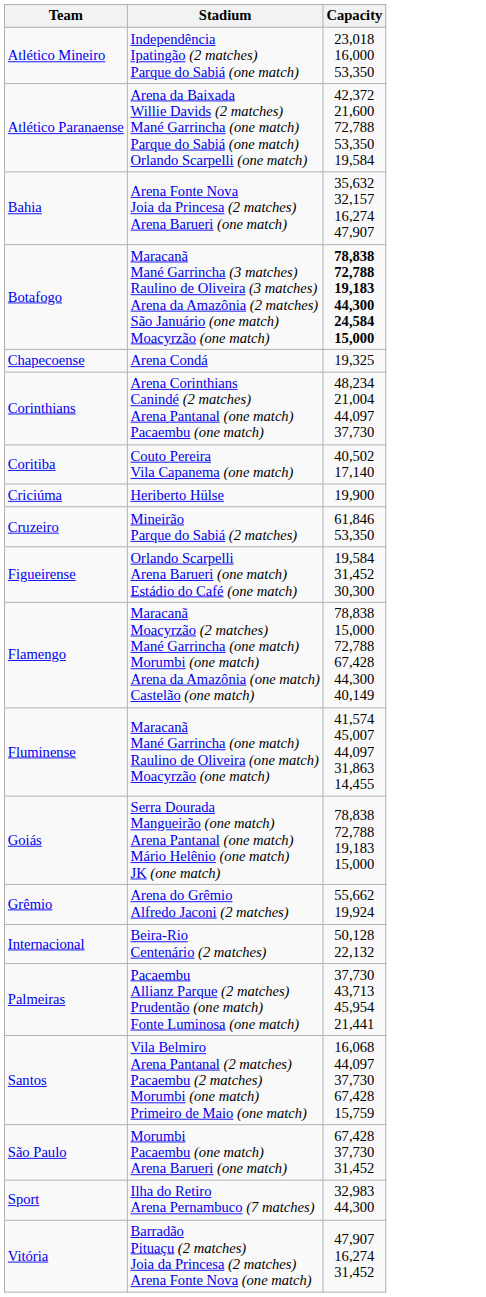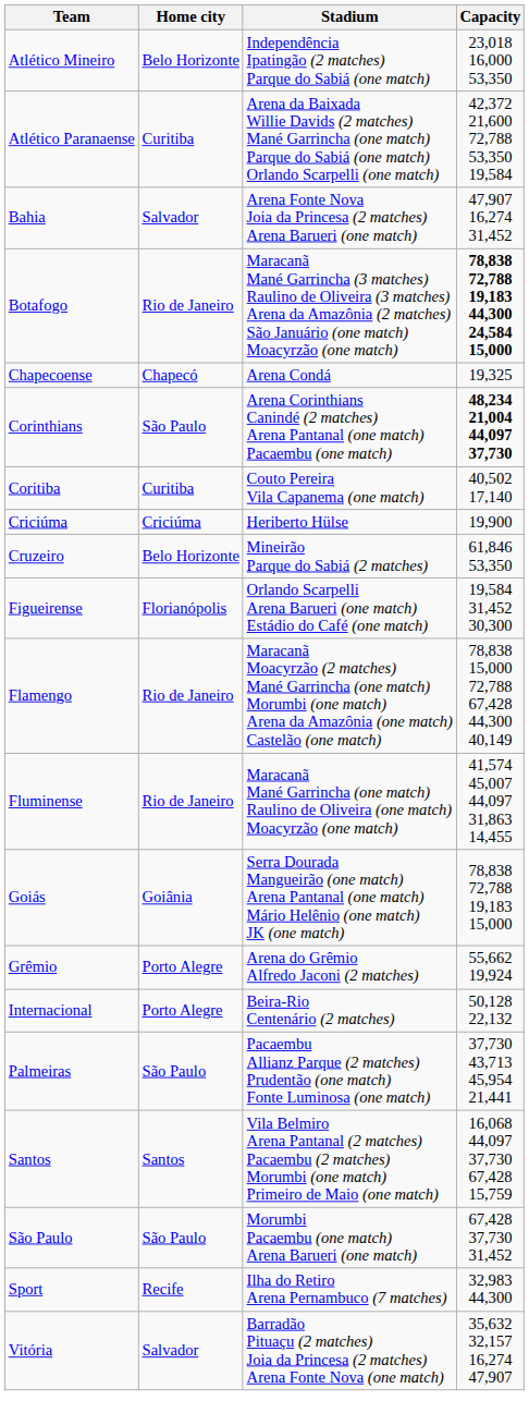 <table class="wikitable sortable">
 <tr>
 <th>Team</th>
+<th>Home city</th>
 <th>Stadium</th>
 <th>Capacity</th>
 </tr>
 <tr>
 <td><a href='#'>Atlético Mineiro</a></td>
+<td><a href='#'>Belo Horizonte</a></td>
 <td><a href='#'>Independência</a> <br> <a href='#'>Ipatingão</a> <em>(2 matches)</em> <br> <a href='#'>Parque do Sabiá</a> <em>(one match)</em></td>
 <td style="text-align:center;">23,018 <br> 16,000 <br> 53,350</td>
 </tr>
 <tr>
 <td><a href='#'>Atlético Paranaense</a></td>
+<td><a href='#'>Curitiba</a></td>
 <td><a href='#'>Arena da Baixada</a> <br> <a href='#'>Willie Davids</a> <em>(2 matches)</em> <br> <a href='#'>Mané Garrincha</a> <em>(one match)</em> <br> <a href='#'>Parque do Sabiá</a> <em>(one match)</em> <br> <a href='#'>Orlando Scarpelli</a> <em>(one match)</em></td>
 <td style="text-align:center;">42,372 <br> 21,600 <br> 72,788 <br> 53,350 <br> 19,584</td>
 </tr>
 <tr>
 <td><a href='#'>Bahia</a></td>
+<td><a href='#'>Salvador</a></td>
 <td><a href='#'>Arena Fonte Nova</a> <br> <a href='#'>Joia da Princesa</a> <em>(2 matches)</em> <br> <a href='#'>Arena Barueri</a> <em>(one match)</em></td>
-<td style="text-align:center;">35,632 <br> 32,157 <br> 16,274 <br> 47,907</td>
+<td style="text-align:center;">47,907 <br> 16,274 <br> 31,452</td>
 </tr>
 <tr>
 <td><a href='#'>Botafogo</a></td>
+<td><a href='#'>Rio de Janeiro</a></td>
 <td><a href='#'>Maracanã</a> <br> <a href='#'>Mané Garrincha</a> <em>(3 matches)</em> <br> <a href='#'>Raulino de Oliveira</a> <em>(3 matches)</em> <br> <a href='#'>Arena da Amazônia</a> <em>(2 matches)</em> <br> <a href='#'>São Januário</a> <em>(one match)</em> <br> <a href='#'>Moacyrzão</a> <em>(one match)</em></td>
 <td style="text-align:center;"><strong>78,838 <br> 72,788 <br> 19,183 <br> 44,300 <br> 24,584 <br> 15,000</strong></td>
 </tr>
 <tr>
 <td><a href='#'>Chapecoense</a></td>
+<td><a href='#'>Chapecó</a></td>
 <td><a href='#'>Arena Condá</a></td>
 <td style="text-align:center;">19,325</td>
 </tr>
 <tr>
 <td><a href='#'>Corinthians</a></td>
+<td><a href='#'>São Paulo</a></td>
 <td><a href='#'>Arena Corinthians</a> <br> <a href='#'>Canindé</a> <em>(2 matches)</em> <br> <a href='#'>Arena Pantanal</a> <em>(one match)</em> <br> <a href='#'>Pacaembu</a> <em>(one match)</em></td>
-<td style="text-align:center;">48,234 <br> 21,004 <br> 44,097 <br> 37,730</td>
+<td style="text-align:center;"><strong>48,234 <br> 21,004 <br> 44,097 <br> 37,730</strong></td>
 </tr>
 <tr>
 <td><a href='#'>Coritiba</a></td>
+<td><a href='#'>Curitiba</a></td>
 <td><a href='#'>Couto Pereira</a> <br> <a href='#'>Vila Capanema</a> <em>(one match)</em></td>
 <td style="text-align:center;">40,502 <br> 17,140</td>
 </tr>
 <tr>
+<td><a href='#'>Criciúma</a></td>
 <td><a href='#'>Criciúma</a></td>
 <td><a href='#'>Heriberto Hülse</a></td>
 <td style="text-align:center;">19,900</td>
 </tr>
 <tr>
 <td><a href='#'>Cruzeiro</a></td>
+<td><a href='#'>Belo Horizonte</a></td>
 <td><a href='#'>Mineirão</a> <br> <a href='#'>Parque do Sabiá</a> <em>(2 matches)</em></td>
 <td style="text-align:center;">61,846 <br> 53,350</td>
 </tr>
 <tr>
 <td><a href='#'>Figueirense</a></td>
+<td><a href='#'>Florianópolis</a></td>
 <td><a href='#'>Orlando Scarpelli</a> <br> <a href='#'>Arena Barueri</a> <em>(one match)</em> <br> <a href='#'>Estádio do Café</a> <em>(one match)</em></td>
 <td style="text-align:center;">19,584 <br> 31,452 <br> 30,300</td>
 </tr>
 <tr>
 <td><a href='#'>Flamengo</a></td>
+<td><a href='#'>Rio de Janeiro</a></td>
 <td><a href='#'>Maracanã</a> <br> <a href='#'>Moacyrzão</a> <em>(2 matches)</em> <br> <a href='#'>Mané Garrincha</a> <em>(one match)</em> <br> <a href='#'>Morumbi</a> <em>(one match)</em> <br> <a href='#'>Arena da Amazônia</a> <em>(one match)</em> <br> <a href='#'>Castelão</a> <em>(one match)</em></td>
 <td style="text-align:center;">78,838 <br> 15,000 <br> 72,788 <br> 67,428 <br> 44,300 <br> 40,149</td>
 </tr>
 <tr>
 <td><a href='#'>Fluminense</a></td>
+<td><a href='#'>Rio de Janeiro</a></td>
 <td><a href='#'>Maracanã</a> <br> <a href='#'>Mané Garrincha</a> <em>(one match)</em> <br> <a href='#'>Raulino de Oliveira</a> <em>(one match)</em> <br> <a href='#'>Moacyrzão</a> <em>(one match)</em></td>
 <td style="text-align:center;">41,574 <br> 45,007 <br> 44,097 <br> 31,863 <br> 14,455</td>
 </tr>
 <tr>
 <td><a href='#'>Goiás</a></td>
+<td><a href='#'>Goiânia</a></td>
 <td><a href='#'>Serra Dourada</a> <br> <a href='#'>Mangueirão</a> <em>(one match)</em> <br> <a href='#'>Arena Pantanal</a> <em>(one match)</em> <br> <a href='#'>Mário Helênio</a> <em>(one match)</em> <br> <a href='#'>JK</a> <em>(one match)</em></td>
 <td style="text-align:center;">78,838 <br> 72,788 <br> 19,183 <br> 15,000</td>
 </tr>
 <tr>
 <td><a href='#'>Grêmio</a></td>
+<td><a href='#'>Porto Alegre</a></td>
 <td><a href='#'>Arena do Grêmio</a> <br> <a href='#'>Alfredo Jaconi</a> <em>(2 matches)</em></td>
 <td style="text-align:center;">55,662 <br> 19,924</td>
 </tr>
 <tr>
 <td><a href='#'>Internacional</a></td>
+<td><a href='#'>Porto Alegre</a></td>
 <td><a href='#'>Beira-Rio</a> <br> <a href='#'>Centenário</a> <em>(2 matches)</em></td>
 <td style="text-align:center;">50,128 <br> 22,132</td>
 </tr>
 <tr>
 <td><a href='#'>Palmeiras</a></td>
+<td><a href='#'>São Paulo</a></td>
 <td><a href='#'>Pacaembu</a> <br> <a href='#'>Allianz Parque</a> <em>(2 matches)</em> <br> <a href='#'>Prudentão</a> <em>(one match)</em> <br> <a href='#'>Fonte Luminosa</a> <em>(one match)</em></td>
 <td style="text-align:center;">37,730 <br> 43,713 <br> 45,954 <br> 21,441</td>
 </tr>
 <tr>
+<td><a href='#'>Santos</a></td>
 <td><a href='#'>Santos</a></td>
 <td><a href='#'>Vila Belmiro</a> <br> <a href='#'>Arena Pantanal</a> <em>(2 matches)</em> <br> <a href='#'>Pacaembu</a> <em>(2 matches)</em> <br> <a href='#'>Morumbi</a> <em>(one match)</em> <br> <a href='#'>Primeiro de Maio</a> <em>(one match)</em></td>
 <td style="text-align:center;">16,068 <br> 44,097 <br> 37,730 <br> 67,428 <br> 15,759</td>
 </tr>
 <tr>
 <td><a href='#'>São Paulo</a></td>
+<td><a href='#'>São Paulo</a></td>
 <td><a href='#'>Morumbi</a> <br> <a href='#'>Pacaembu</a> <em>(one match)</em> <br> <a href='#'>Arena Barueri</a> <em>(one match)</em></td>
 <td style="text-align:center;">67,428 <br> 37,730 <br> 31,452</td>
 </tr>
 <tr>
 <td><a href='#'>Sport</a></td>
+<td><a href='#'>Recife</a></td>
 <td><a href='#'>Ilha do Retiro</a> <br> <a href='#'>Arena Pernambuco</a> <em>(7 matches)</em></td>
 <td style="text-align:center;">32,983 <br> 44,300</td>
 </tr>
 <tr>
 <td><a href='#'>Vitória</a></td>
+<td><a href='#'>Salvador</a></td>
 <td><a href='#'>Barradão</a> <br> <a href='#'>Pituaçu</a> <em>(2 matches)</em> <br> <a href='#'>Joia da Princesa</a> <em>(2 matches)</em> <br> <a href='#'>Arena Fonte Nova</a> <em>(one match)</em></td>
-<td style="text-align:center;">47,907 <br> 16,274 <br> 31,452</td>
+<td style="text-align:center;">35,632 <br> 32,157 <br> 16,274 <br> 47,907</td>
 </tr>
 </table>
